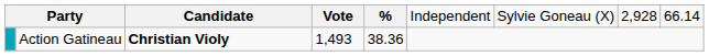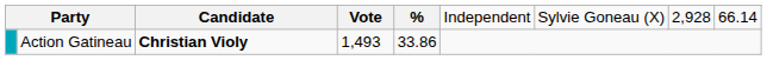 <table class="wikitable">
 <tr>
 <th bgcolor="#DDDDFF" width="100px" colspan="2">Party</th>
 <th bgcolor="#DDDDFF" width="200px">Candidate</th>
 <th bgcolor="#DDDDFF" width="50px">Vote</th>
 <th bgcolor="#DDDDFF" width="30px">%<br></th>
 <td>Independent</td>
 <td>Sylvie Goneau (X)</td>
 <td>2,928</td>
 <td>66.14</td>
 </tr>
 <tr>
 <td bgcolor=#00a7ba> </td>
 <td>Action Gatineau</td>
 <td><strong>Christian Violy</strong></td>
 <td>1,493</td>
-<td>38.36</td>
+<td>33.86</td>
 </tr>
 </table>
